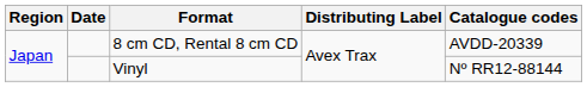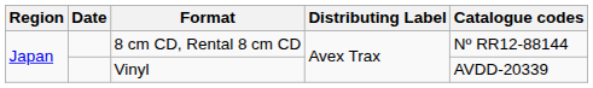 <table class="wikitable">
 <tr>
 <th>Region</th>
 <th>Date</th>
 <th>Format</th>
 <th>Distributing Label</th>
 <th>Catalogue codes</th>
 </tr>
 <tr>
 <td rowspan="2"><a href='#'>Japan</a></td>
 <td></td>
 <td>8 cm CD, Rental 8 cm CD</td>
 <td rowspan="2">Avex Trax</td>
-<td>AVDD-20339</td>
+<td>Nº RR12-88144</td>
 </tr>
 <tr>
 <td></td>
 <td>Vinyl</td>
-<td>Nº RR12-88144</td>
+<td>AVDD-20339</td>
 </tr>
 </table>
